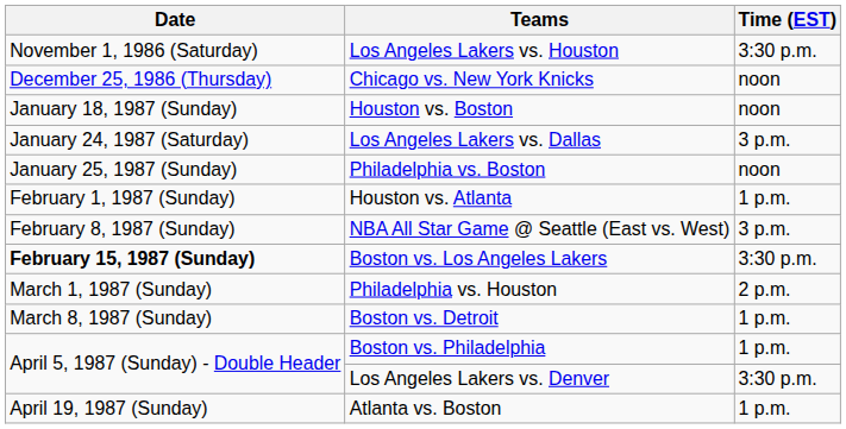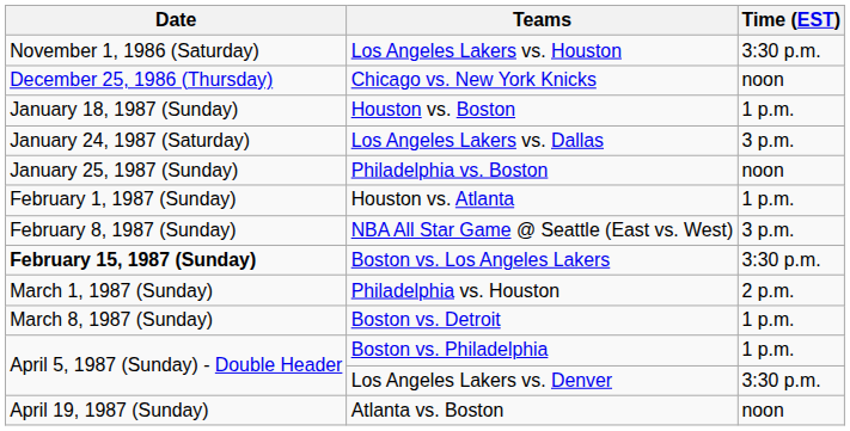 <table class="wikitable">
 <tr>
 <th>Date</th>
 <th>Teams</th>
 <th>Time (<a href='#'>EST</a>)</th>
 </tr>
 <tr>
 <td>November 1, 1986 (Saturday)</td>
 <td><a href='#'>Los Angeles Lakers</a> vs. <a href='#'>Houston</a></td>
 <td>3:30 p.m.</td>
 </tr>
 <tr>
 <td><a href='#'>December 25, 1986 (Thursday)</a></td>
 <td><a href='#'>Chicago vs. New York Knicks</a></td>
 <td>noon</td>
 </tr>
 <tr>
 <td>January 18, 1987 (Sunday)</td>
 <td><a href='#'>Houston</a> vs. <a href='#'>Boston</a></td>
-<td>noon</td>
+<td>1 p.m.</td>
 </tr>
 <tr>
 <td>January 24, 1987 (Saturday)</td>
 <td><a href='#'>Los Angeles Lakers</a> vs. <a href='#'>Dallas</a></td>
 <td>3 p.m.</td>
 </tr>
 <tr>
 <td>January 25, 1987 (Sunday)</td>
 <td><a href='#'>Philadelphia vs. Boston</a></td>
 <td>noon</td>
 </tr>
 <tr>
 <td>February 1, 1987 (Sunday)</td>
 <td>Houston vs. <a href='#'>Atlanta</a></td>
 <td>1 p.m.</td>
 </tr>
 <tr>
 <td>February 8, 1987 (Sunday)</td>
 <td><a href='#'>NBA All Star Game</a> @ Seattle (East vs. West)</td>
 <td>3 p.m.</td>
 </tr>
 <tr>
 <td><strong>February 15, 1987 (Sunday)</strong></td>
 <td><a href='#'>Boston vs. Los Angeles Lakers</a></td>
 <td>3:30 p.m.</td>
 </tr>
 <tr>
 <td>March 1, 1987 (Sunday)</td>
 <td><a href='#'>Philadelphia</a> vs. Houston</td>
 <td>2 p.m.</td>
 </tr>
 <tr>
 <td>March 8, 1987 (Sunday)</td>
 <td><a href='#'>Boston vs. Detroit</a></td>
 <td>1 p.m.</td>
 </tr>
 <tr>
 <td rowspan="2">April 5, 1987 (Sunday) - <a href='#'>Double Header</a></td>
 <td><a href='#'>Boston vs. Philadelphia</a></td>
 <td>1 p.m.</td>
 </tr>
 <tr>
 <td>Los Angeles Lakers vs. <a href='#'>Denver</a></td>
 <td>3:30 p.m.</td>
 </tr>
 <tr>
 <td>April 19, 1987 (Sunday)</td>
 <td>Atlanta vs. Boston</td>
-<td>1 p.m.</td>
+<td>noon</td>
 </tr>
 </table>
